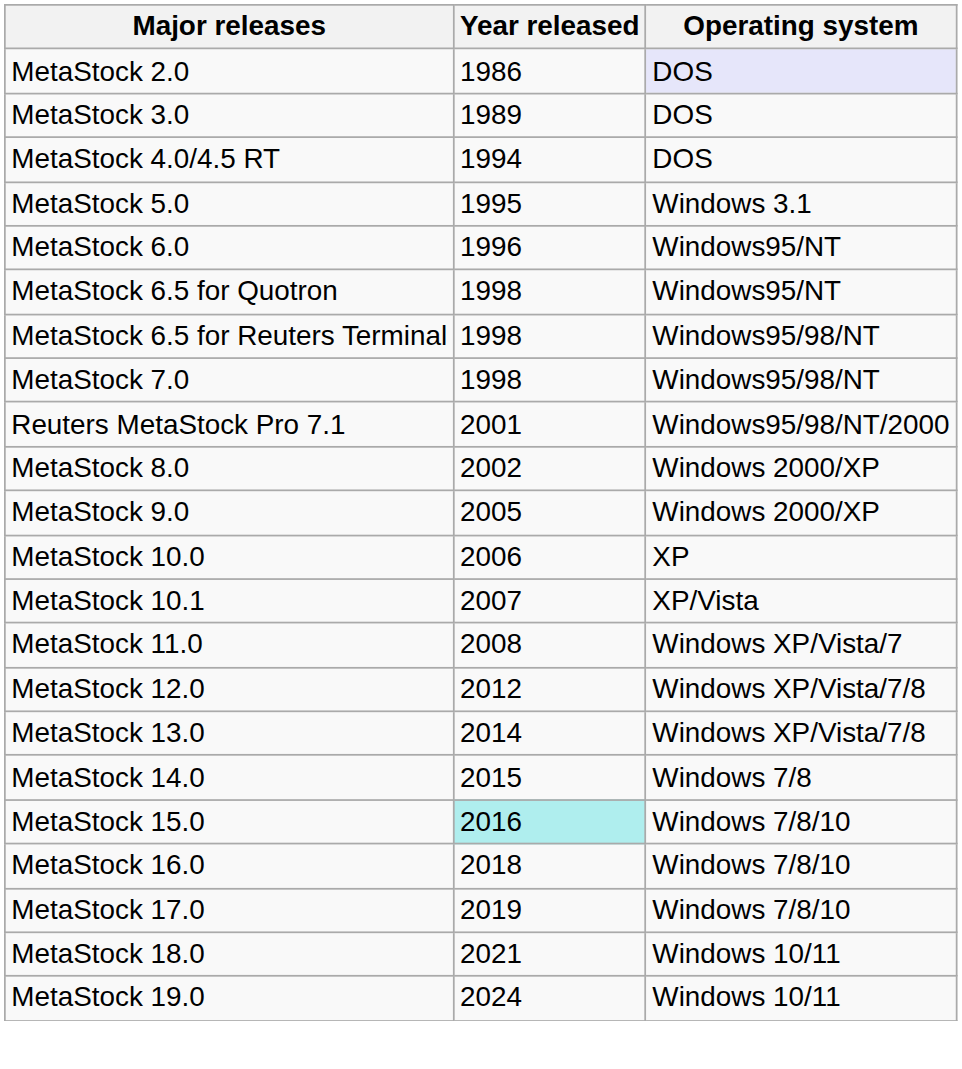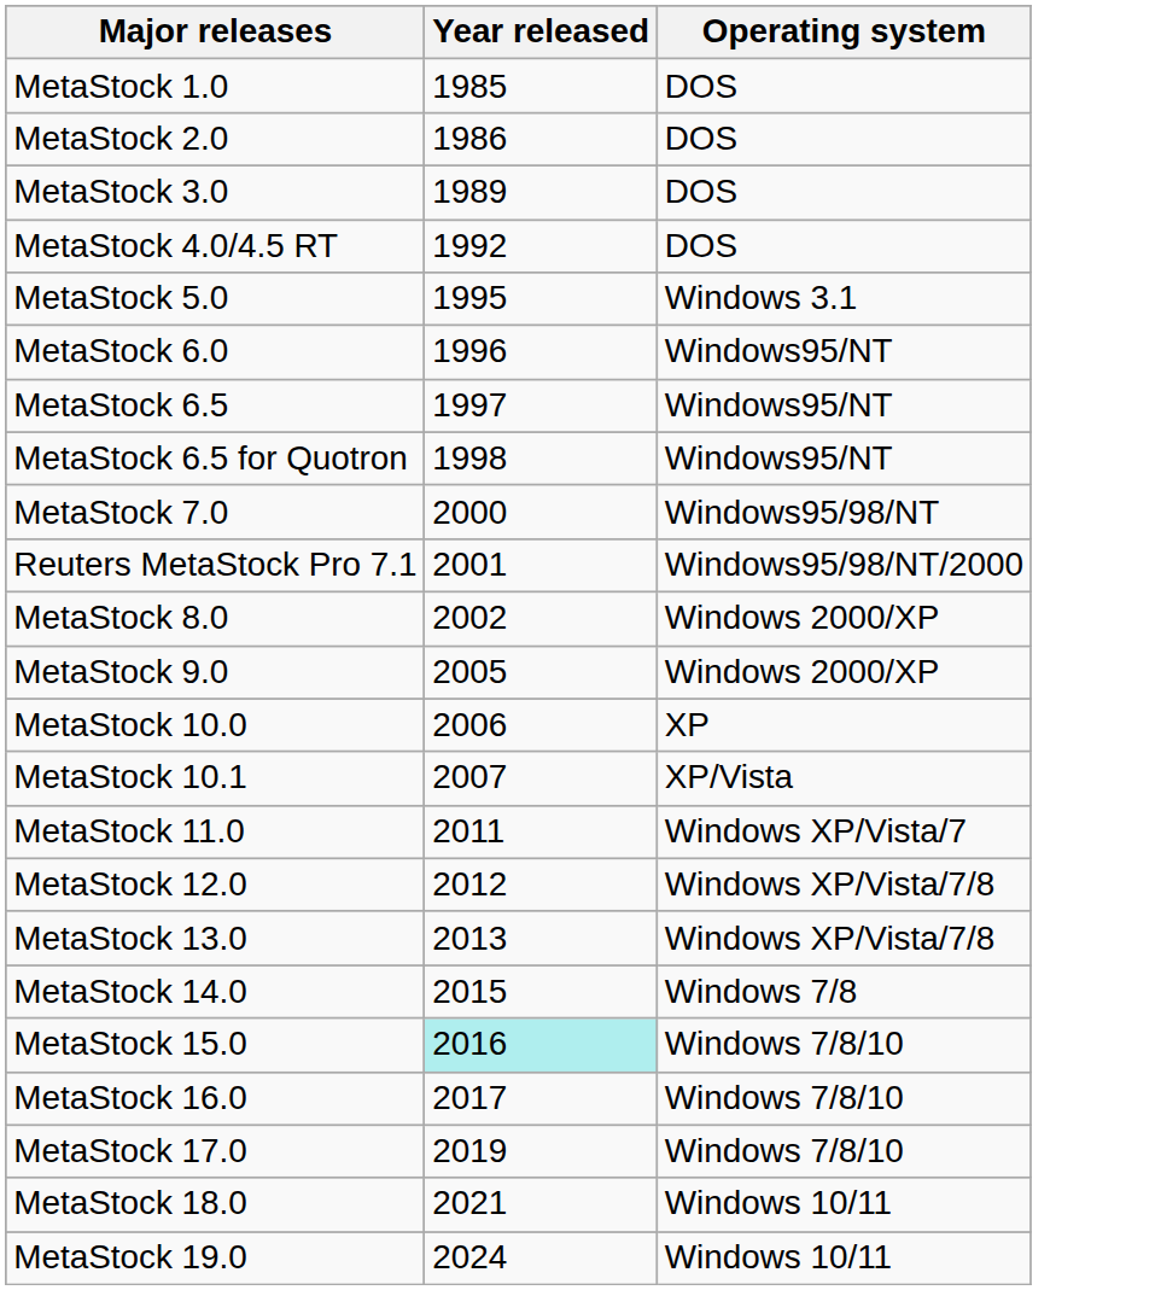 <table class="wikitable">
 <tr>
 <th>Major releases</th>
 <th>Year released</th>
 <th>Operating system</th>
 </tr>
 <tr>
+<td>MetaStock 1.0</td>
+<td>1985</td>
+<td>DOS</td>
+</tr>
+<tr>
 <td>MetaStock 2.0</td>
 <td>1986</td>
-<td style="background: lavender;">DOS</td>
+<td>DOS</td>
 </tr>
 <tr>
 <td>MetaStock 3.0</td>
 <td>1989</td>
 <td>DOS</td>
 </tr>
 <tr>
 <td>MetaStock 4.0/4.5 RT</td>
-<td>1994</td>
+<td>1992</td>
 <td>DOS</td>
 </tr>
 <tr>
 <td>MetaStock 5.0</td>
 <td>1995</td>
 <td>Windows 3.1</td>
 </tr>
 <tr>
 <td>MetaStock 6.0</td>
 <td>1996</td>
 <td>Windows95/NT</td>
 </tr>
 <tr>
+<td>MetaStock 6.5</td>
+<td>1997</td>
+<td>Windows95/NT</td>
+</tr>
+<tr>
 <td>MetaStock 6.5 for Quotron</td>
 <td>1998</td>
 <td>Windows95/NT</td>
 </tr>
 <tr>
-<td>MetaStock 6.5 for Reuters Terminal</td>
-<td>1998</td>
-<td>Windows95/98/NT</td>
-</tr>
-<tr>
 <td>MetaStock 7.0</td>
-<td>1998</td>
+<td>2000</td>
 <td>Windows95/98/NT</td>
 </tr>
 <tr>
 <td>Reuters MetaStock Pro 7.1</td>
 <td>2001</td>
 <td>Windows95/98/NT/2000</td>
 </tr>
 <tr>
 <td>MetaStock 8.0</td>
 <td>2002</td>
 <td>Windows 2000/XP</td>
 </tr>
 <tr>
 <td>MetaStock 9.0</td>
 <td>2005</td>
 <td>Windows 2000/XP</td>
 </tr>
 <tr>
 <td>MetaStock 10.0</td>
 <td>2006</td>
 <td>XP</td>
 </tr>
 <tr>
 <td>MetaStock 10.1</td>
 <td>2007</td>
 <td>XP/Vista</td>
 </tr>
 <tr>
 <td>MetaStock 11.0</td>
-<td>2008</td>
+<td>2011</td>
 <td>Windows XP/Vista/7</td>
 </tr>
 <tr>
 <td>MetaStock 12.0</td>
 <td>2012</td>
 <td>Windows XP/Vista/7/8</td>
 </tr>
 <tr>
 <td>MetaStock 13.0</td>
-<td>2014</td>
+<td>2013</td>
 <td>Windows XP/Vista/7/8</td>
 </tr>
 <tr>
 <td>MetaStock 14.0</td>
 <td>2015</td>
 <td>Windows 7/8</td>
 </tr>
 <tr>
 <td>MetaStock 15.0</td>
 <td style="background: paleturquoise;">2016 </td>
 <td>Windows 7/8/10</td>
 </tr>
 <tr>
 <td>MetaStock 16.0</td>
-<td>2018 </td>
+<td>2017 </td>
 <td>Windows 7/8/10</td>
 </tr>
 <tr>
 <td>MetaStock 17.0</td>
 <td>2019</td>
 <td>Windows 7/8/10</td>
 </tr>
 <tr>
 <td>MetaStock 18.0</td>
 <td>2021</td>
 <td>Windows 10/11</td>
 </tr>
 <tr>
 <td>MetaStock 19.0</td>
 <td>2024</td>
 <td>Windows 10/11</td>
 </tr>
 </table>
